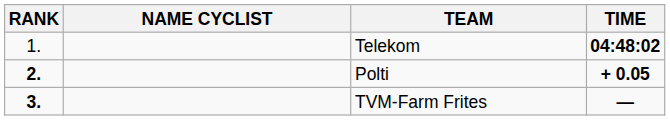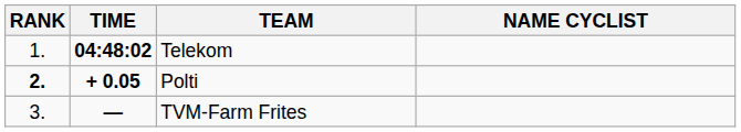 <table class="wikitable" style="font-size:95%;">
 <tr>
 <th>RANK</th>
+<th>TIME</th>
+<th align="left" style="width: 13em">TEAM</th>
 <th align="left" style="width: 16em">NAME CYCLIST</th>
-<th align="left" style="width: 13em">TEAM</th>
-<th>TIME</th>
 </tr>
 <tr>
 <td align="center">1.</td>
+<td align="center"><strong>04:48:02</strong></td>
+<td>Telekom</td>
 <td></td>
-<td>Telekom</td>
-<td align="center"><strong>04:48:02</strong></td>
 </tr>
 <tr>
 <td align="center"><strong>2.</strong></td>
+<td align="center"><strong>+ 0.05</strong></td>
+<td>Polti</td>
 <td></td>
-<td>Polti</td>
-<td align="center"><strong>+ 0.05</strong></td>
 </tr>
 <tr>
-<td align="center"><strong>3.</strong></td>
+<td align="center">3.</td>
+<td align="center"><strong>—</strong></td>
+<td>TVM-Farm Frites</td>
 <td></td>
-<td>TVM-Farm Frites</td>
-<td align="center"><strong>—</strong></td>
 </tr>
 </table>
